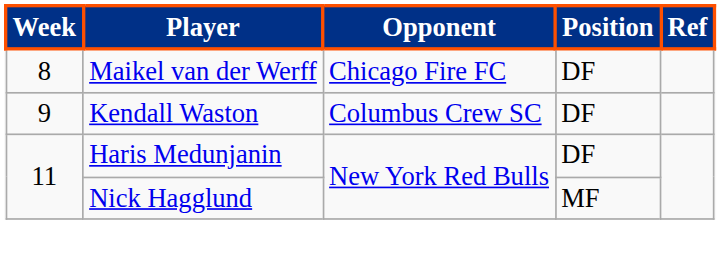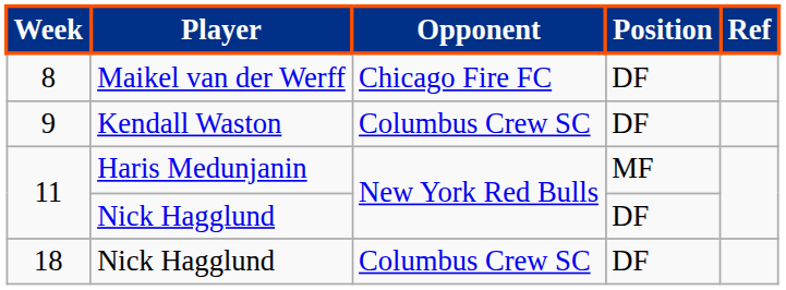 <table class=wikitable>
 <tr>
 <th style="background:#003087; color:#FFFFFF; border:2px solid #FE5000;" scope="col">Week</th>
 <th style="background:#003087; color:#FFFFFF; border:2px solid #FE5000;" scope="col">Player</th>
 <th style="background:#003087; color:#FFFFFF; border:2px solid #FE5000;" scope="col">Opponent</th>
 <th style="background:#003087; color:#FFFFFF; border:2px solid #FE5000;" scope="col">Position</th>
 <th style="background:#003087; color:#FFFFFF; border:2px solid #FE5000;" scope="col">Ref</th>
 </tr>
 <tr>
 <td align=center>8</td>
 <td> <a href='#'>Maikel van der Werff</a></td>
 <td><a href='#'>Chicago Fire FC</a></td>
 <td>DF</td>
 <td></td>
 </tr>
 <tr>
 <td align=center>9</td>
 <td> <a href='#'>Kendall Waston</a></td>
 <td><a href='#'>Columbus Crew SC</a></td>
 <td>DF</td>
 <td></td>
 </tr>
 <tr>
 <td align=center rowspan="2">11</td>
 <td> <a href='#'>Haris Medunjanin</a></td>
 <td rowspan="2"><a href='#'>New York Red Bulls</a></td>
-<td>DF</td>
+<td>MF</td>
 <td rowspan="2"></td>
 </tr>
 <tr>
 <td> <a href='#'>Nick Hagglund</a></td>
-<td>MF</td>
+<td>DF</td>
+</tr>
+<tr>
+<td align=center>18</td>
+<td> Nick Hagglund</td>
+<td><a href='#'>Columbus Crew SC</a></td>
+<td>DF</td>
+<td></td>
 </tr>
 </table>
